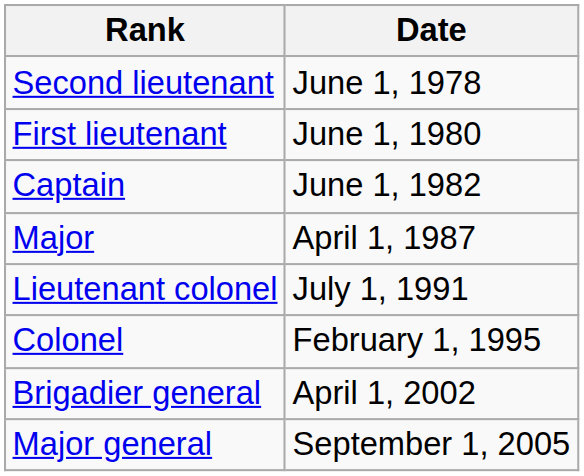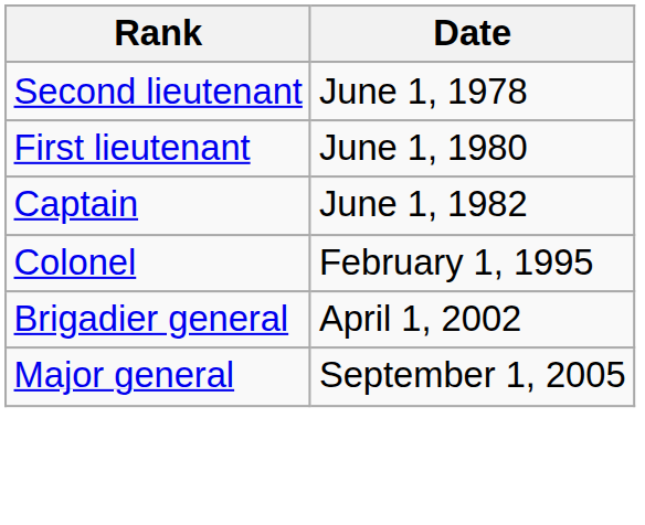 <table class="wikitable">
 <tr>
 <th>Rank</th>
 <th>Date </th>
 </tr>
 <tr>
 <td> <a href='#'>Second lieutenant</a></td>
 <td>June 1, 1978</td>
 </tr>
 <tr>
 <td> <a href='#'>First lieutenant</a></td>
 <td>June 1, 1980</td>
 </tr>
 <tr>
 <td> <a href='#'>Captain</a></td>
 <td>June 1, 1982</td>
 </tr>
 <tr>
-<td> <a href='#'>Major</a></td>
-<td>April 1, 1987</td>
-</tr>
-<tr>
-<td> <a href='#'>Lieutenant colonel</a></td>
-<td>July 1, 1991</td>
-</tr>
-<tr>
 <td> <a href='#'>Colonel</a></td>
 <td>February 1, 1995</td>
 </tr>
 <tr>
 <td> <a href='#'>Brigadier general</a></td>
 <td>April 1, 2002</td>
 </tr>
 <tr>
 <td> <a href='#'>Major general</a></td>
 <td>September 1, 2005</td>
 </tr>
 </table>
